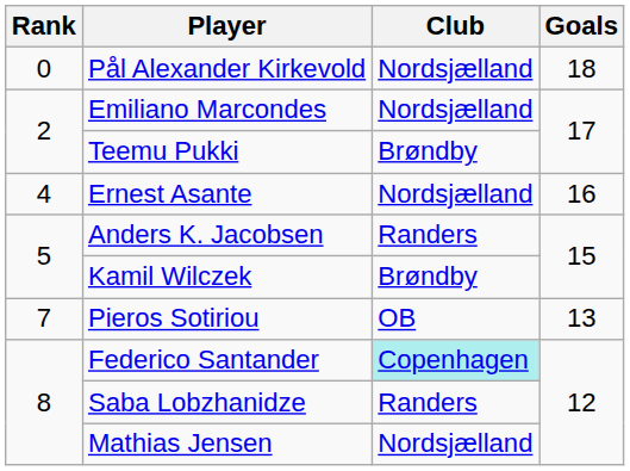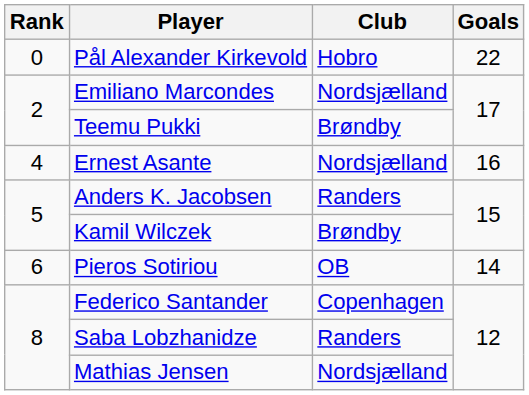 <table class="wikitable sortable" style="text-align:center">
 <tr>
 <th>Rank</th>
 <th>Player</th>
 <th>Club</th>
 <th>Goals</th>
 </tr>
 <tr>
 <td>0</td>
 <td align="left"> <a href='#'>Pål Alexander Kirkevold</a></td>
-<td align="left"><a href='#'>Nordsjælland</a></td>
-<td>18</td>
+<td align="left"><a href='#'>Hobro</a></td>
+<td>22</td>
 </tr>
 <tr>
 <td rowspan=2>2</td>
 <td align="left"> <a href='#'>Emiliano Marcondes</a></td>
 <td align="left"><a href='#'>Nordsjælland</a></td>
 <td rowspan=2>17</td>
 </tr>
 <tr>
 <td align="left"> <a href='#'>Teemu Pukki</a></td>
 <td align="left"><a href='#'>Brøndby</a></td>
 </tr>
 <tr>
 <td>4</td>
 <td align="left"> <a href='#'>Ernest Asante</a></td>
 <td align="left"><a href='#'>Nordsjælland</a></td>
 <td>16</td>
 </tr>
 <tr>
 <td rowspan=2>5</td>
 <td align="left"> <a href='#'>Anders K. Jacobsen</a></td>
 <td align="left"><a href='#'>Randers</a></td>
 <td rowspan=2>15</td>
 </tr>
 <tr>
 <td align="left"> <a href='#'>Kamil Wilczek</a></td>
 <td align="left"><a href='#'>Brøndby</a></td>
 </tr>
 <tr>
-<td>7</td>
+<td>6</td>
 <td align="left"> <a href='#'>Pieros Sotiriou</a></td>
 <td align="left"><a href='#'>OB</a></td>
-<td>13</td>
+<td>14</td>
 </tr>
 <tr>
 <td rowspan=3>8</td>
 <td align="left"> <a href='#'>Federico Santander</a></td>
-<td align="left" style="background: paleturquoise;"><a href='#'>Copenhagen</a></td>
+<td align="left"><a href='#'>Copenhagen</a></td>
 <td rowspan=3>12</td>
 </tr>
 <tr>
 <td align="left"> <a href='#'>Saba Lobzhanidze</a></td>
 <td align="left"><a href='#'>Randers</a></td>
 </tr>
 <tr>
 <td align="left"> <a href='#'>Mathias Jensen</a></td>
 <td align="left"><a href='#'>Nordsjælland</a></td>
 </tr>
 </table>
